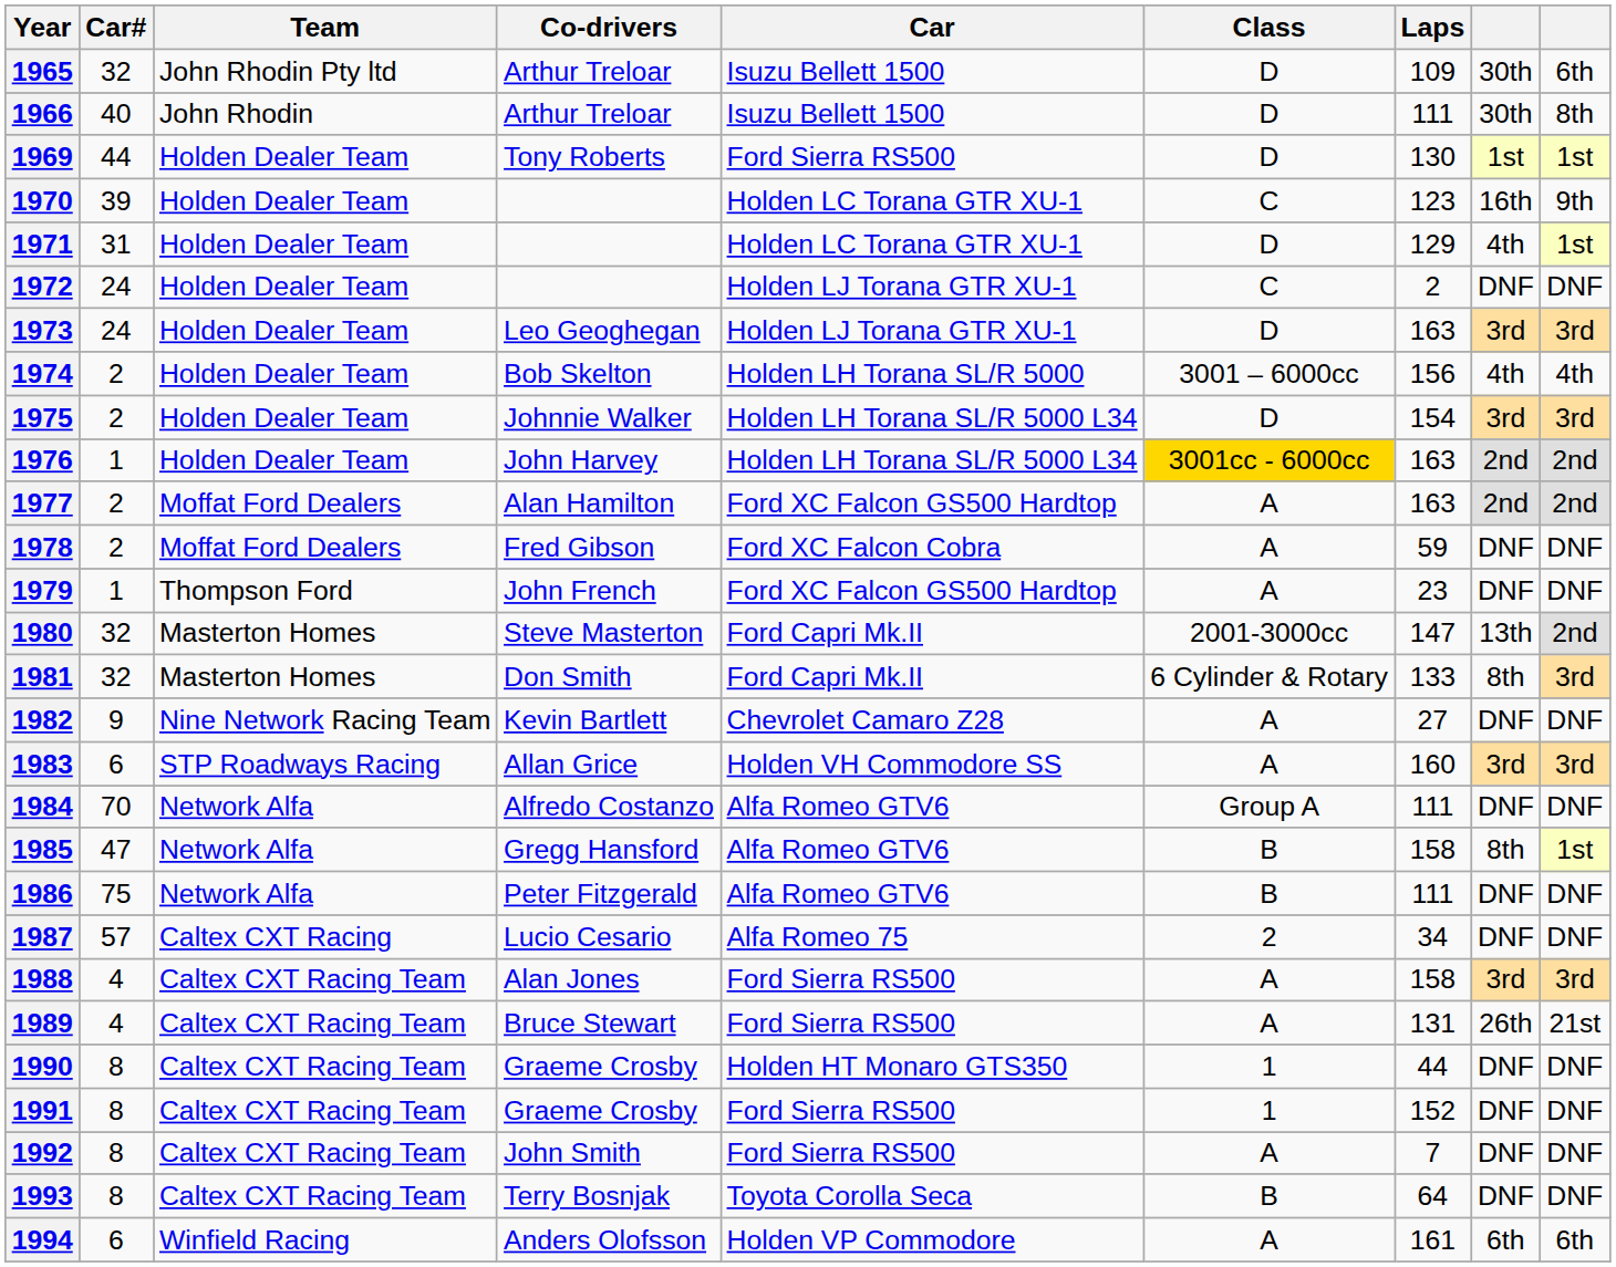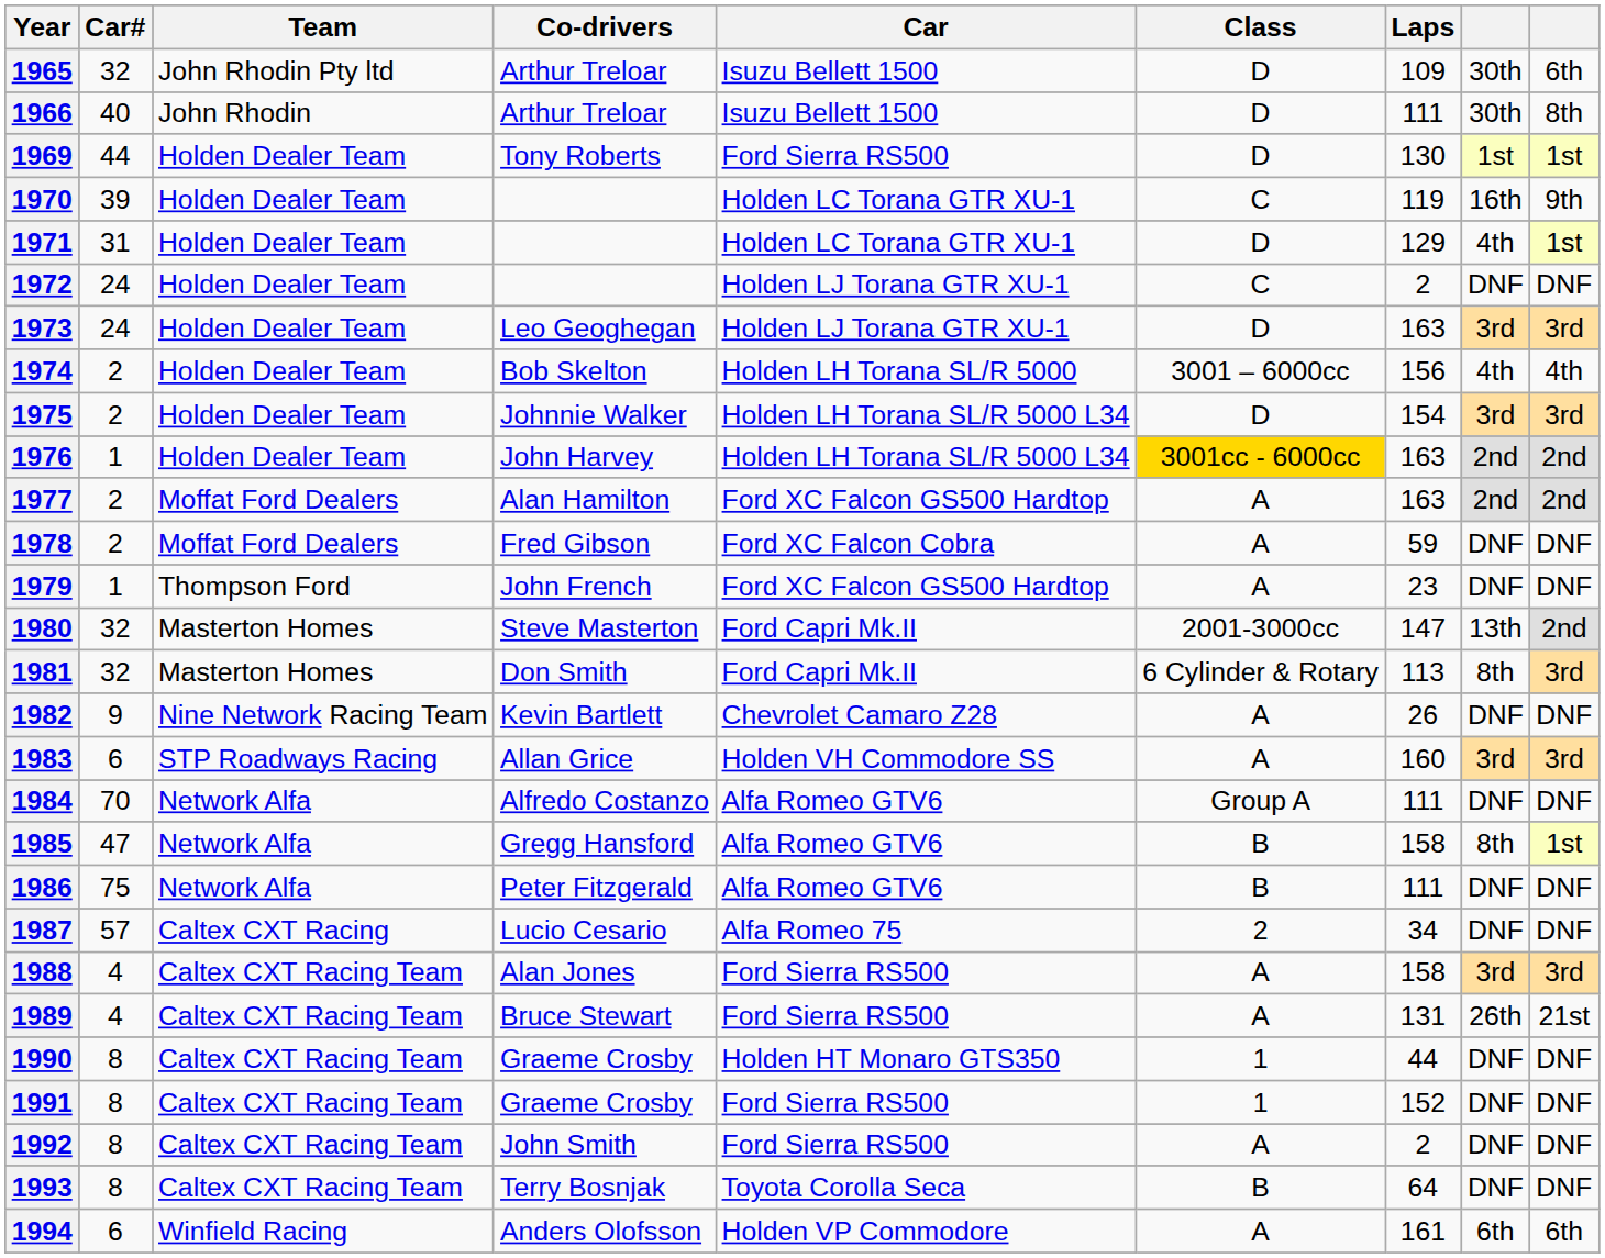 <table class="wikitable" style="text-align:center; font-size:90%">
 <tr>
 <th>Year</th>
 <th>Car#</th>
 <th>Team</th>
 <th>Co-drivers</th>
 <th>Car</th>
 <th>Class</th>
 <th>Laps</th>
 <th></th>
 <th></th>
 </tr>
 <tr>
 <th><a href='#'>1965</a></th>
 <td>32</td>
 <td align="left"> John Rhodin Pty ltd</td>
 <td align="left"> <a href='#'>Arthur Treloar</a></td>
 <td align="left"><a href='#'>Isuzu Bellett 1500</a></td>
 <td>D</td>
 <td>109</td>
 <td>30th</td>
 <td>6th</td>
 </tr>
 <tr>
 <th><a href='#'>1966</a></th>
 <td>40</td>
 <td align="left"> John Rhodin</td>
 <td align="left"> <a href='#'>Arthur Treloar</a></td>
 <td align="left"><a href='#'>Isuzu Bellett 1500</a></td>
 <td>D</td>
 <td>111</td>
 <td>30th</td>
 <td>8th</td>
 </tr>
 <tr>
 <th><a href='#'>1969</a></th>
 <td>44</td>
 <td align="left"> <a href='#'>Holden Dealer Team</a></td>
 <td align="left"> <a href='#'>Tony Roberts</a></td>
 <td align="left"><a href='#'>Ford Sierra RS500</a></td>
 <td>D</td>
 <td>130</td>
 <td style="background:#fbffbf;">1st</td>
 <td style="background:#fbffbf;">1st</td>
 </tr>
 <tr>
 <th><a href='#'>1970</a></th>
 <td>39</td>
 <td align="left"> <a href='#'>Holden Dealer Team</a></td>
 <td align="left"></td>
 <td align="left"><a href='#'>Holden LC Torana GTR XU-1</a></td>
 <td>C</td>
-<td>123</td>
+<td>119</td>
 <td>16th</td>
 <td>9th</td>
 </tr>
 <tr>
 <th><a href='#'>1971</a></th>
 <td>31</td>
 <td align="left"> <a href='#'>Holden Dealer Team</a></td>
 <td align="left"></td>
 <td align="left"><a href='#'>Holden LC Torana GTR XU-1</a></td>
 <td>D</td>
 <td>129</td>
 <td>4th</td>
 <td style="background:#fbffbf;">1st</td>
 </tr>
 <tr>
 <th><a href='#'>1972</a></th>
 <td>24</td>
 <td align="left"> <a href='#'>Holden Dealer Team</a></td>
 <td align="left"></td>
 <td align="left"><a href='#'>Holden LJ Torana GTR XU-1</a></td>
 <td>C</td>
 <td>2</td>
 <td>DNF</td>
 <td>DNF</td>
 </tr>
 <tr>
 <th><a href='#'>1973</a></th>
 <td>24</td>
 <td align="left"> <a href='#'>Holden Dealer Team</a></td>
 <td align="left"> <a href='#'>Leo Geoghegan</a></td>
 <td align="left"><a href='#'>Holden LJ Torana GTR XU-1</a></td>
 <td>D</td>
 <td>163</td>
 <td style="background:#ffdf9f;">3rd</td>
 <td style="background:#ffdf9f;">3rd</td>
 </tr>
 <tr>
 <th><a href='#'>1974</a></th>
 <td>2</td>
 <td align="left"> <a href='#'>Holden Dealer Team</a></td>
 <td align="left"> <a href='#'>Bob Skelton</a></td>
 <td align="left"><a href='#'>Holden LH Torana SL/R 5000</a></td>
 <td>3001 – 6000cc</td>
 <td>156</td>
 <td>4th</td>
 <td>4th</td>
 </tr>
 <tr>
 <th><a href='#'>1975</a></th>
 <td>2</td>
 <td align="left"> <a href='#'>Holden Dealer Team</a></td>
 <td align="left"> <a href='#'>Johnnie Walker</a></td>
 <td align="left"><a href='#'>Holden LH Torana SL/R 5000 L34</a></td>
 <td>D</td>
 <td>154</td>
 <td style="background:#ffdf9f;">3rd</td>
 <td style="background:#ffdf9f;">3rd</td>
 </tr>
 <tr>
 <th><a href='#'>1976</a></th>
 <td>1</td>
 <td align="left"> <a href='#'>Holden Dealer Team</a></td>
 <td align="left"> <a href='#'>John Harvey</a></td>
 <td align="left"><a href='#'>Holden LH Torana SL/R 5000 L34</a></td>
 <td style="background: gold;">3001cc - 6000cc</td>
 <td>163</td>
 <td style="background:#dfdfdf;">2nd</td>
 <td style="background:#dfdfdf;">2nd</td>
 </tr>
 <tr>
 <th><a href='#'>1977</a></th>
 <td>2</td>
 <td align="left"> <a href='#'>Moffat Ford Dealers</a></td>
 <td align="left"> <a href='#'>Alan Hamilton</a></td>
 <td align="left"><a href='#'>Ford XC Falcon GS500 Hardtop</a></td>
 <td>A</td>
 <td>163</td>
 <td style="background:#dfdfdf;">2nd</td>
 <td style="background:#dfdfdf;">2nd</td>
 </tr>
 <tr>
 <th><a href='#'>1978</a></th>
 <td>2</td>
 <td align="left"> <a href='#'>Moffat Ford Dealers</a></td>
 <td align="left"> <a href='#'>Fred Gibson</a></td>
 <td align="left"><a href='#'>Ford XC Falcon Cobra</a></td>
 <td>A</td>
 <td>59</td>
 <td>DNF</td>
 <td>DNF</td>
 </tr>
 <tr>
 <th><a href='#'>1979</a></th>
 <td>1</td>
 <td align="left"> Thompson Ford</td>
 <td align="left"> <a href='#'>John French</a></td>
 <td align="left"><a href='#'>Ford XC Falcon GS500 Hardtop</a></td>
 <td>A</td>
 <td>23</td>
 <td>DNF</td>
 <td>DNF</td>
 </tr>
 <tr>
 <th><a href='#'>1980</a></th>
 <td>32</td>
 <td align="left"> Masterton Homes</td>
 <td align="left"> <a href='#'>Steve Masterton</a></td>
 <td align="left"><a href='#'>Ford Capri Mk.II</a></td>
 <td>2001-3000cc</td>
 <td>147</td>
 <td>13th</td>
 <td style="background:#dfdfdf;">2nd</td>
 </tr>
 <tr>
 <th><a href='#'>1981</a></th>
 <td>32</td>
 <td align="left"> Masterton Homes</td>
 <td align="left"> <a href='#'>Don Smith</a></td>
 <td align="left"><a href='#'>Ford Capri Mk.II</a></td>
 <td>6 Cylinder & Rotary</td>
-<td>133</td>
+<td>113</td>
 <td>8th</td>
 <td style="background:#ffdf9f;">3rd</td>
 </tr>
 <tr>
 <th><a href='#'>1982</a></th>
 <td>9</td>
 <td align="left"> <a href='#'>Nine Network</a> Racing Team</td>
 <td align="left"> <a href='#'>Kevin Bartlett</a></td>
 <td align="left"><a href='#'>Chevrolet Camaro Z28</a></td>
 <td>A</td>
-<td>27</td>
+<td>26</td>
 <td>DNF</td>
 <td>DNF</td>
 </tr>
 <tr>
 <th><a href='#'>1983</a></th>
 <td>6</td>
 <td align="left"> <a href='#'>STP Roadways Racing</a></td>
 <td align="left"> <a href='#'>Allan Grice</a></td>
 <td align="left"><a href='#'>Holden VH Commodore SS</a></td>
 <td>A</td>
 <td>160</td>
 <td style="background:#ffdf9f;">3rd</td>
 <td style="background:#ffdf9f;">3rd</td>
 </tr>
 <tr>
 <th><a href='#'>1984</a></th>
 <td>70</td>
 <td align="left"> <a href='#'>Network Alfa</a></td>
 <td align="left"> <a href='#'>Alfredo Costanzo</a></td>
 <td align="left"><a href='#'>Alfa Romeo GTV6</a></td>
 <td>Group A</td>
 <td>111</td>
 <td>DNF</td>
 <td>DNF</td>
 </tr>
 <tr>
 <th><a href='#'>1985</a></th>
 <td>47</td>
 <td align="left"> <a href='#'>Network Alfa</a></td>
 <td align="left"> <a href='#'>Gregg Hansford</a></td>
 <td align="left"><a href='#'>Alfa Romeo GTV6</a></td>
 <td>B</td>
 <td>158</td>
 <td>8th</td>
 <td style="background:#fbffbf;">1st</td>
 </tr>
 <tr>
 <th><a href='#'>1986</a></th>
 <td>75</td>
 <td align="left"> <a href='#'>Network Alfa</a></td>
 <td align="left"> <a href='#'>Peter Fitzgerald</a></td>
 <td align="left"><a href='#'>Alfa Romeo GTV6</a></td>
 <td>B</td>
 <td>111</td>
 <td>DNF</td>
 <td>DNF</td>
 </tr>
 <tr>
 <th><a href='#'>1987</a></th>
 <td>57</td>
 <td align="left"> <a href='#'>Caltex CXT Racing</a></td>
 <td align="left"> <a href='#'>Lucio Cesario</a></td>
 <td align="left"><a href='#'>Alfa Romeo 75</a></td>
 <td>2</td>
 <td>34</td>
 <td>DNF</td>
 <td>DNF</td>
 </tr>
 <tr>
 <th><a href='#'>1988</a></th>
 <td>4</td>
 <td align="left"> <a href='#'>Caltex CXT Racing Team</a></td>
 <td align="left"> <a href='#'>Alan Jones</a></td>
 <td align="left"><a href='#'>Ford Sierra RS500</a></td>
 <td>A</td>
 <td>158</td>
 <td style="background:#ffdf9f;">3rd</td>
 <td style="background:#ffdf9f;">3rd</td>
 </tr>
 <tr>
 <th><a href='#'>1989</a></th>
 <td>4</td>
 <td align="left"> <a href='#'>Caltex CXT Racing Team</a></td>
 <td align="left"> <a href='#'>Bruce Stewart</a></td>
 <td align="left"><a href='#'>Ford Sierra RS500</a></td>
 <td>A</td>
 <td>131</td>
 <td>26th</td>
 <td>21st</td>
 </tr>
 <tr>
 <th><a href='#'>1990</a></th>
 <td>8</td>
 <td align="left"> <a href='#'>Caltex CXT Racing Team</a></td>
 <td align="left"> <a href='#'>Graeme Crosby</a></td>
 <td align="left"><a href='#'>Holden HT Monaro GTS350</a></td>
 <td>1</td>
 <td>44</td>
 <td>DNF</td>
 <td>DNF</td>
 </tr>
 <tr>
 <th><a href='#'>1991</a></th>
 <td>8</td>
 <td align="left"> <a href='#'>Caltex CXT Racing Team</a></td>
 <td align="left"> <a href='#'>Graeme Crosby</a></td>
 <td align="left"><a href='#'>Ford Sierra RS500</a></td>
 <td>1</td>
 <td>152</td>
 <td>DNF</td>
 <td>DNF</td>
 </tr>
 <tr>
 <th><a href='#'>1992</a></th>
 <td>8</td>
 <td align="left"> <a href='#'>Caltex CXT Racing Team</a></td>
 <td align="left"> <a href='#'>John Smith</a></td>
 <td align="left"><a href='#'>Ford Sierra RS500</a></td>
 <td>A</td>
-<td>7</td>
+<td>2</td>
 <td>DNF</td>
 <td>DNF</td>
 </tr>
 <tr>
 <th><a href='#'>1993</a></th>
 <td>8</td>
 <td align="left"> <a href='#'>Caltex CXT Racing Team</a></td>
 <td align="left"> <a href='#'>Terry Bosnjak</a></td>
 <td align="left"><a href='#'>Toyota Corolla Seca</a></td>
 <td>B</td>
 <td>64</td>
 <td>DNF</td>
 <td>DNF</td>
 </tr>
 <tr>
 <th><a href='#'>1994</a></th>
 <td>6</td>
 <td align="left"> <a href='#'>Winfield Racing</a></td>
 <td align="left"> <a href='#'>Anders Olofsson</a></td>
 <td align="left"><a href='#'>Holden VP Commodore</a></td>
 <td>A</td>
 <td>161</td>
 <td>6th</td>
 <td>6th</td>
 </tr>
 </table>
